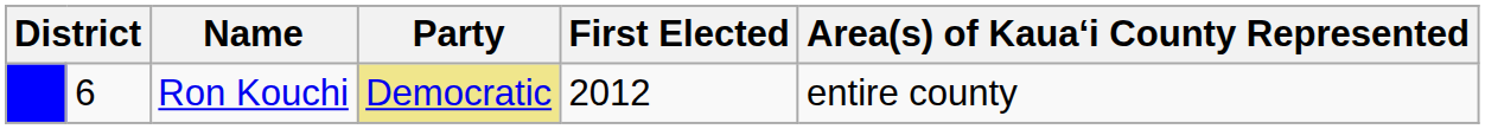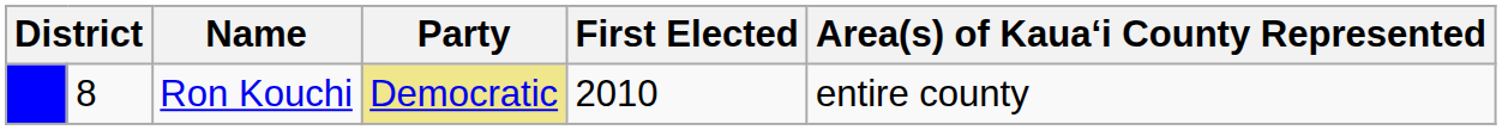 <table class=wikitable>
 <tr>
 <th colspan="2"  style="text-align:center; vertical-align:bottom;"><strong>District</strong></th>
 <th style="text-align:center; vertical-align:bottom;"><strong>Name</strong></th>
 <th style="text-align:center; vertical-align:bottom;"><strong>Party</strong></th>
 <th style="text-align:center; vertical-align:bottom;"><strong>First Elected</strong></th>
 <th style="text-align:center; vertical-align:bottom;"><strong>Area(s) of Kauaʻi County Represented</strong></th>
 </tr>
 <tr>
 <td style="background:blue;"> </td>
-<td>6</td>
+<td>8</td>
 <td><a href='#'>Ron Kouchi</a></td>
 <td style="background: khaki;"><a href='#'>Democratic</a></td>
-<td>2012</td>
+<td>2010</td>
 <td>entire county</td>
 </tr>
 </table>
